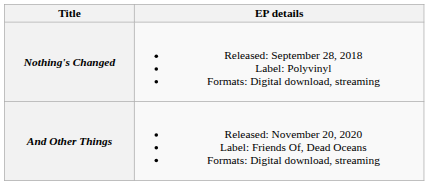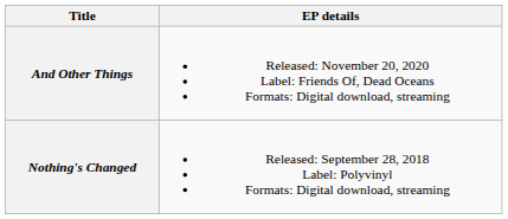 <table class="wikitable plainrowheaders" style="text-align:center;">
 <tr>
 <th scope="col" style="width:11em;">Title</th>
 <th scope="col" style="width:25em;">EP details</th>
 </tr>
 <tr>
+<th scope="row"><em>And Other Things</em><br></th>
+<td><br><ul><li>Released: November 20, 2020</li><li>Label: Friends Of, Dead Oceans</li><li>Formats: Digital download, streaming</li></ul></td>
+</tr>
+<tr>
 <th scope="row"><em>Nothing's Changed</em><br></th>
 <td><br><ul><li>Released: September 28, 2018</li><li>Label: Polyvinyl</li><li>Formats: Digital download, streaming</li></ul></td>
 </tr>
-<tr>
-<th scope="row"><em>And Other Things</em><br></th>
-<td><br><ul><li>Released: November 20, 2020</li><li>Label: Friends Of, Dead Oceans</li><li>Formats: Digital download, streaming</li></ul></td>
-</tr>
 </table>
